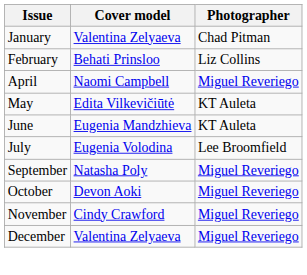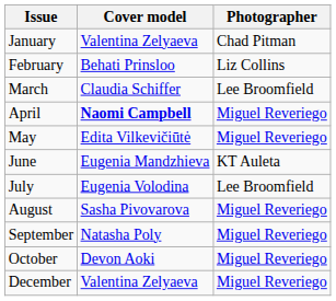 <table class="sortable wikitable">
 <tr>
 <th>Issue</th>
 <th>Cover model</th>
 <th>Photographer</th>
 </tr>
 <tr>
 <td>January</td>
 <td><a href='#'>Valentina Zelyaeva</a></td>
 <td>Chad Pitman</td>
 </tr>
 <tr>
 <td>February</td>
 <td><a href='#'>Behati Prinsloo</a></td>
 <td>Liz Collins</td>
 </tr>
 <tr>
+<td>March</td>
+<td><a href='#'>Claudia Schiffer</a></td>
+<td>Lee Broomfield</td>
+</tr>
+<tr>
 <td>April</td>
-<td><a href='#'>Naomi Campbell</a></td>
+<td><strong><a href='#'>Naomi Campbell</a></strong></td>
 <td><a href='#'>Miguel Reveriego</a></td>
 </tr>
 <tr>
 <td>May</td>
 <td><a href='#'>Edita Vilkevičiūtė</a></td>
-<td>KT Auleta</td>
+<td><a href='#'>Miguel Reveriego</a></td>
 </tr>
 <tr>
 <td>June</td>
 <td><a href='#'>Eugenia Mandzhieva</a></td>
 <td>KT Auleta</td>
 </tr>
 <tr>
 <td>July</td>
 <td><a href='#'>Eugenia Volodina</a></td>
 <td>Lee Broomfield</td>
 </tr>
 <tr>
+<td>August</td>
+<td><a href='#'>Sasha Pivovarova</a></td>
+<td><a href='#'>Miguel Reveriego</a></td>
+</tr>
+<tr>
 <td>September</td>
 <td><a href='#'>Natasha Poly</a></td>
 <td><a href='#'>Miguel Reveriego</a></td>
 </tr>
 <tr>
 <td>October</td>
 <td><a href='#'>Devon Aoki</a></td>
 <td><a href='#'>Miguel Reveriego</a></td>
 </tr>
 <tr>
-<td>November</td>
-<td><a href='#'>Cindy Crawford</a></td>
-<td><a href='#'>Miguel Reveriego</a></td>
-</tr>
-<tr>
 <td>December</td>
 <td><a href='#'>Valentina Zelyaeva</a></td>
 <td><a href='#'>Miguel Reveriego</a></td>
 </tr>
 </table>
